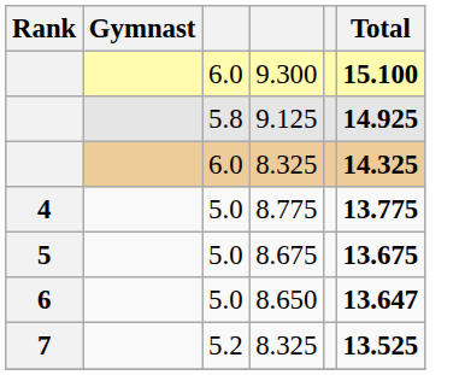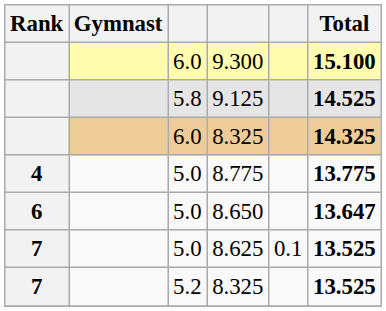 <table class="wikitable sortable" style="text-align:center; font-size:95%">
 <tr>
 <th scope=col>Rank</th>
 <th scope=col>Gymnast</th>
 <th scope=col></th>
 <th scope=col></th>
 <th scope=col></th>
 <th scope=col>Total</th>
 </tr>
 <tr bgcolor=fffcaf>
 <th scope=row style="text-align:center"></th>
 <td align=left></td>
 <td>6.0</td>
 <td>9.300</td>
 <td></td>
 <td><strong>15.100</strong></td>
 </tr>
 <tr bgcolor=e5e5e5>
 <th scope=row style="text-align:center"></th>
 <td align=left></td>
 <td>5.8</td>
 <td>9.125</td>
 <td></td>
-<td><strong>14.925</strong></td>
+<td><strong>14.525</strong></td>
 </tr>
 <tr bgcolor=eecc99>
 <th scope=row style="text-align:center"></th>
 <td align=left></td>
 <td>6.0</td>
 <td>8.325</td>
 <td></td>
 <td><strong>14.325</strong></td>
 </tr>
 <tr>
 <th scope=row style="text-align:center">4</th>
 <td align=left></td>
 <td>5.0</td>
 <td>8.775</td>
 <td></td>
 <td><strong>13.775</strong></td>
 </tr>
 <tr>
-<th scope=row style="text-align:center">5</th>
-<td align=left></td>
-<td>5.0</td>
-<td>8.675</td>
-<td></td>
-<td><strong>13.675</strong></td>
-</tr>
-<tr>
 <th scope=row style="text-align:center">6</th>
 <td align=left></td>
 <td>5.0</td>
 <td>8.650</td>
 <td></td>
 <td><strong>13.647</strong></td>
+</tr>
+<tr>
+<th scope=row style="text-align:center">7</th>
+<td align=left></td>
+<td>5.0</td>
+<td>8.625</td>
+<td>0.1</td>
+<td><strong>13.525</strong></td>
 </tr>
 <tr>
 <th scope=row style="text-align:center">7</th>
 <td align=left></td>
 <td>5.2</td>
 <td>8.325</td>
 <td></td>
 <td><strong>13.525</strong></td>
 </tr>
 <tr>
 </tr>
 </table>
